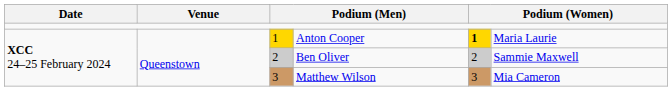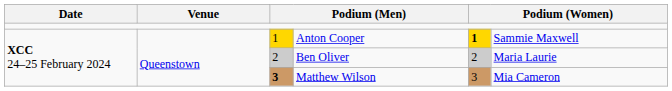 <table class="wikitable" width=70%>
 <tr>
 <th>Date</th>
 <th width=20%>Venue</th>
 <th colspan=2 width=30%>Podium (Men)</th>
 <th colspan=2 width=30%>Podium (Women)</th>
 </tr>
 <tr>
 <td colspan=6></td>
 </tr>
 <tr>
 <td rowspan=3><strong>XCC</strong> <br> 24–25 February 2024</td>
 <td rowspan=3><br><a href='#'>Queenstown</a></td>
 <td bgcolor=FFD700>1</td>
 <td><a href='#'>Anton Cooper</a></td>
 <td bgcolor=FFD700><strong>1</strong></td>
-<td><a href='#'>Maria Laurie</a></td>
+<td><a href='#'>Sammie Maxwell</a></td>
 </tr>
 <tr>
 <td bgcolor=CCCCCC>2</td>
 <td><a href='#'>Ben Oliver</a></td>
 <td bgcolor=CCCCCC>2</td>
-<td><a href='#'>Sammie Maxwell</a></td>
+<td><a href='#'>Maria Laurie</a></td>
 </tr>
 <tr>
-<td bgcolor=CC9966>3</td>
+<td bgcolor=CC9966><strong>3</strong></td>
 <td><a href='#'>Matthew Wilson</a></td>
 <td bgcolor=CC9966>3</td>
 <td><a href='#'>Mia Cameron</a></td>
 </tr>
 </table>
